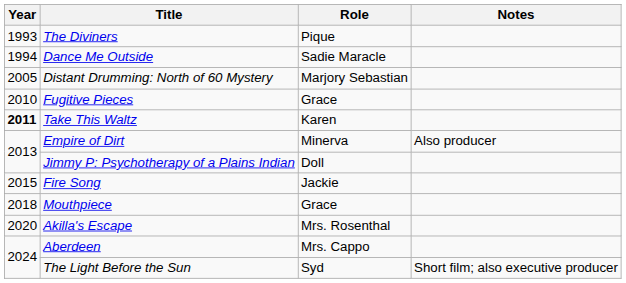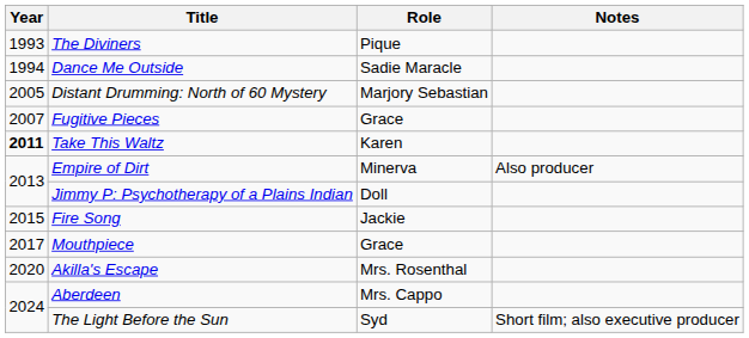 <table class="wikitable sortable">
 <tr>
 <th>Year</th>
 <th>Title</th>
 <th>Role</th>
 <th class="unsortable">Notes</th>
 </tr>
 <tr>
 <td>1993</td>
 <td data-sort-value="Diviners, The"><a href='#'><em>The Diviners</em></a></td>
 <td>Pique</td>
 <td></td>
 </tr>
 <tr>
 <td>1994</td>
 <td><em><a href='#'>Dance Me Outside</a></em></td>
 <td>Sadie Maracle</td>
 <td></td>
 </tr>
 <tr>
 <td>2005</td>
 <td><em>Distant Drumming: North of 60 Mystery</em></td>
 <td>Marjory Sebastian</td>
 <td></td>
 </tr>
 <tr>
-<td>2010</td>
+<td>2007</td>
 <td><em><a href='#'>Fugitive Pieces</a></em></td>
 <td>Grace</td>
 <td></td>
 </tr>
 <tr>
 <td><strong>2011</strong></td>
 <td><em><a href='#'>Take This Waltz</a></em></td>
 <td>Karen</td>
 <td></td>
 </tr>
 <tr>
 <td rowspan="2">2013</td>
 <td><em><a href='#'>Empire of Dirt</a></em></td>
 <td>Minerva</td>
 <td>Also producer</td>
 </tr>
 <tr>
 <td><em><a href='#'>Jimmy P: Psychotherapy of a Plains Indian</a></em></td>
 <td>Doll</td>
 <td></td>
 </tr>
 <tr>
 <td>2015</td>
 <td><em><a href='#'>Fire Song</a></em></td>
 <td>Jackie</td>
 <td></td>
 </tr>
 <tr>
-<td>2018</td>
+<td>2017</td>
 <td><em><a href='#'>Mouthpiece</a></em></td>
 <td>Grace</td>
 <td></td>
 </tr>
 <tr>
 <td>2020</td>
 <td><em><a href='#'>Akilla's Escape</a></em></td>
 <td>Mrs. Rosenthal</td>
 <td></td>
 </tr>
 <tr>
 <td rowspan=2>2024</td>
 <td><em><a href='#'>Aberdeen</a></em></td>
 <td>Mrs. Cappo</td>
 <td></td>
 </tr>
 <tr>
 <td data-sort-value="Light Before the Sun, The"><em>The Light Before the Sun</em></td>
 <td>Syd</td>
 <td>Short film; also executive producer</td>
 </tr>
 </table>
